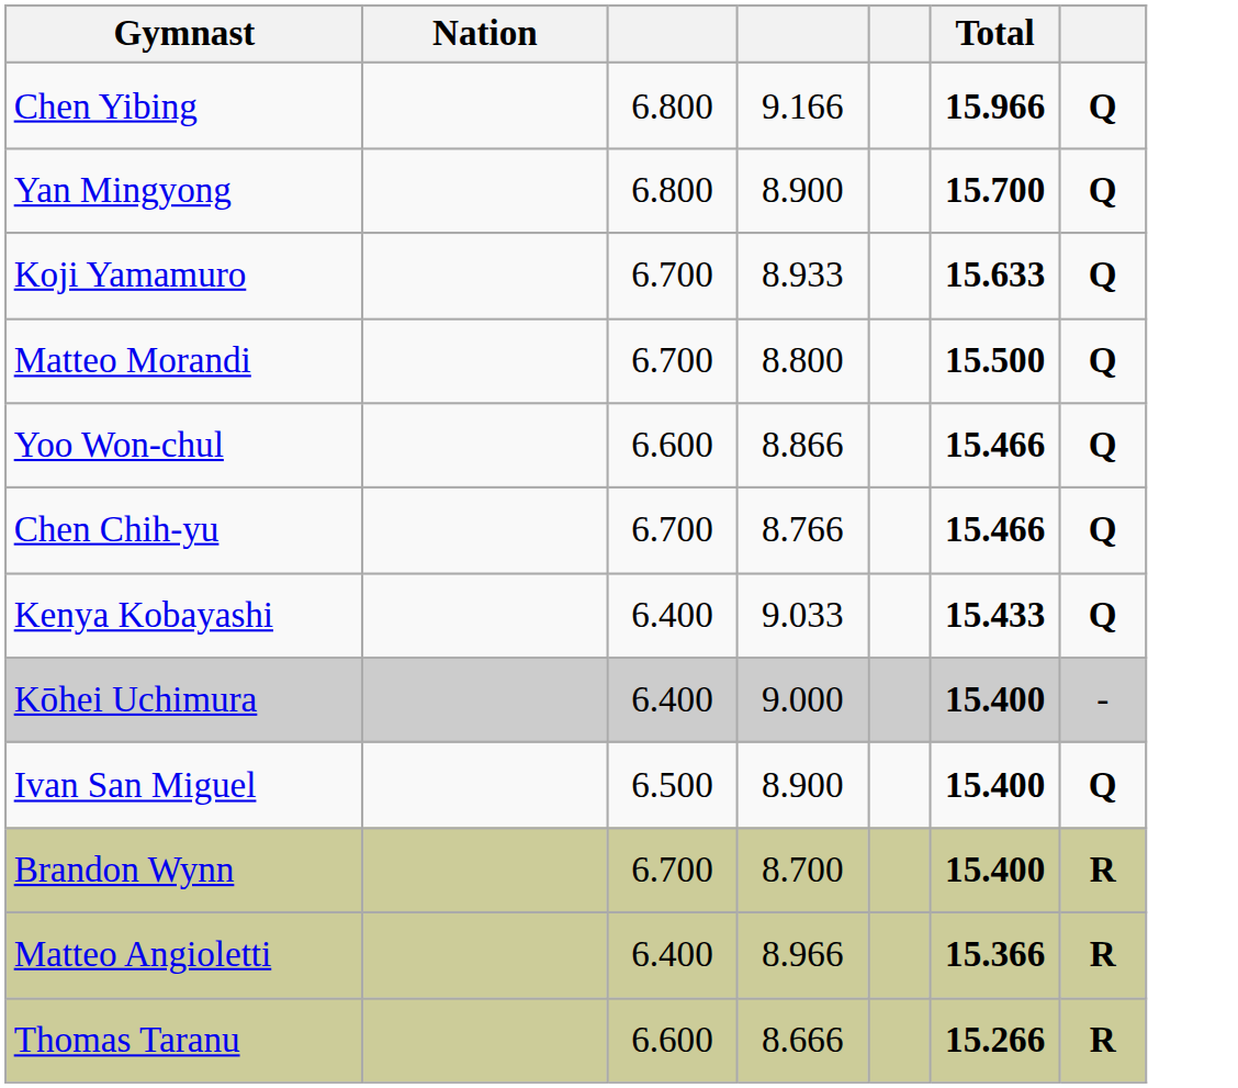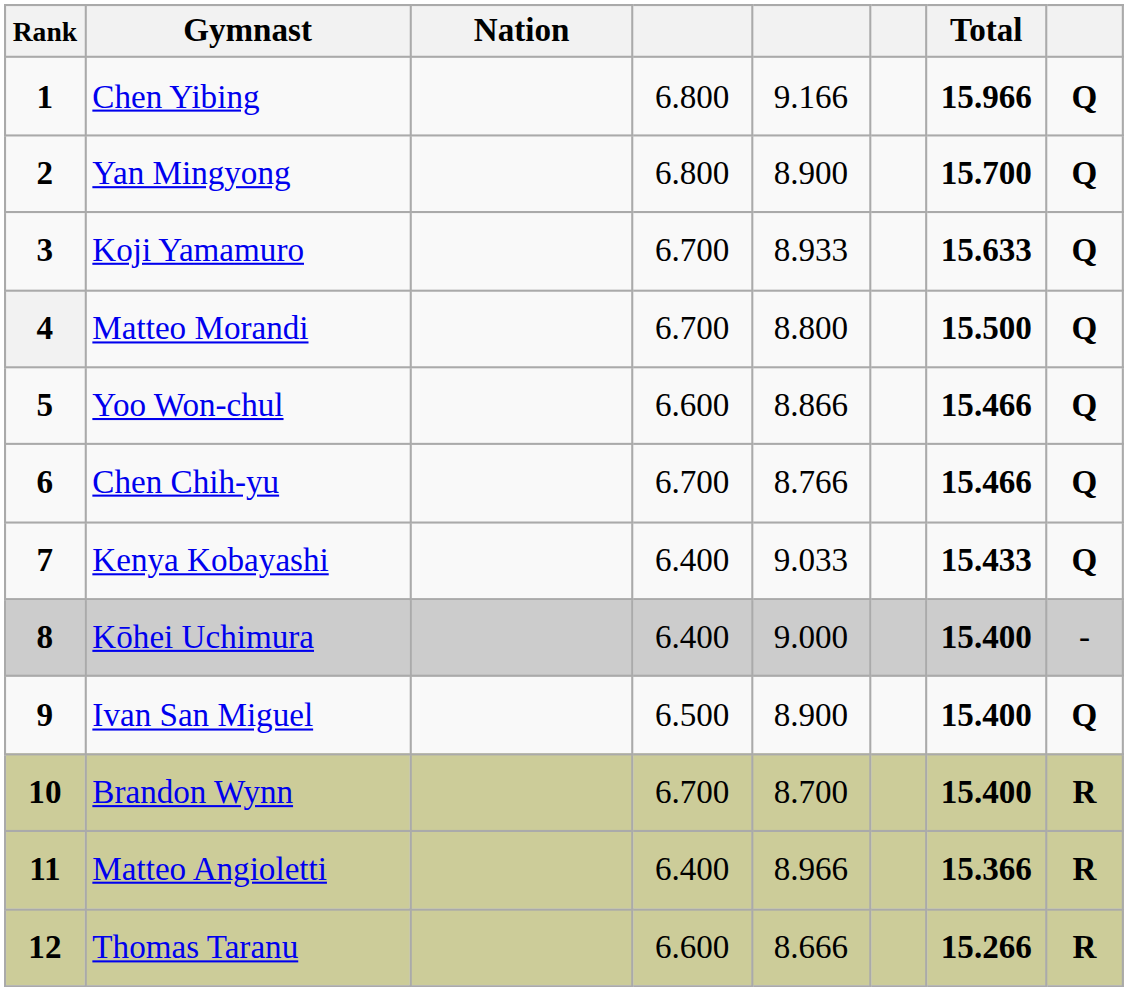 <table class="wikitable sortable" style="text-align:center;">
 <tr>
+<th scope="col"  style="width:15px;"><small>Rank</small></th>
 <th scope="col"  style="width:150px;">Gymnast</th>
 <th scope="col"  style="width:100px;">Nation</th>
 <th scope="col"  style="width:50px;"><small></small></th>
 <th scope="col"  style="width:50px;"><small></small></th>
 <th scope="col"  style="width:20px;"><small></small></th>
 <th scope="col"  style="width:50px;">Total</th>
 <th scope="col"  style="width:30px;"><small></small></th>
 </tr>
 <tr>
+<td scope=row style="text-align:center"><strong>1</strong></td>
 <td style="height:30px; text-align:left;"><a href='#'>Chen Yibing</a></td>
 <td style="text-align:left;"><small></small></td>
 <td>6.800</td>
 <td>9.166</td>
 <td></td>
 <td><strong>15.966</strong></td>
 <td><strong>Q</strong></td>
 </tr>
 <tr>
+<td scope=row style="text-align:center"><strong>2</strong></td>
 <td style="height:30px; text-align:left;"><a href='#'>Yan Mingyong</a></td>
 <td style="text-align:left;"><small></small></td>
 <td>6.800</td>
 <td>8.900</td>
 <td></td>
 <td><strong>15.700</strong></td>
 <td><strong>Q</strong></td>
 </tr>
 <tr>
+<td scope=row style="text-align:center"><strong>3</strong></td>
 <td style="height:30px; text-align:left;"><a href='#'>Koji Yamamuro</a></td>
 <td style="text-align:left;"><small></small></td>
 <td>6.700</td>
 <td>8.933</td>
 <td></td>
 <td><strong>15.633</strong></td>
 <td><strong>Q</strong></td>
 </tr>
 <tr>
+<th scope=row style="text-align:center"><strong>4</strong></th>
 <td style="height:30px; text-align:left;"><a href='#'>Matteo Morandi</a></td>
 <td style="text-align:left;"><small></small></td>
 <td>6.700</td>
 <td>8.800</td>
 <td></td>
 <td><strong>15.500</strong></td>
 <td><strong>Q</strong></td>
 </tr>
 <tr>
+<td scope=row style="text-align:center"><strong>5</strong></td>
 <td style="height:30px; text-align:left;"><a href='#'>Yoo Won-chul</a></td>
 <td style="text-align:left;"><small></small></td>
 <td>6.600</td>
 <td>8.866</td>
 <td></td>
 <td><strong>15.466</strong></td>
 <td><strong>Q</strong></td>
 </tr>
 <tr>
+<td scope=row style="text-align:center"><strong>6</strong></td>
 <td style="height:30px; text-align:left;"><a href='#'>Chen Chih-yu</a></td>
 <td style="text-align:left;"><small></small></td>
 <td>6.700</td>
 <td>8.766</td>
 <td></td>
 <td><strong>15.466</strong></td>
 <td><strong>Q</strong></td>
 </tr>
 <tr>
+<td scope=row style="text-align:center"><strong>7</strong></td>
 <td style="height:30px; text-align:left;"><a href='#'>Kenya Kobayashi</a></td>
 <td style="text-align:left;"><small></small></td>
 <td>6.400</td>
 <td>9.033</td>
 <td></td>
 <td><strong>15.433</strong></td>
 <td><strong>Q</strong></td>
 </tr>
 <tr style="background:#CCCCCC;">
+<td scope=row style="text-align:center"><strong>8</strong></td>
 <td style="height:30px; text-align:left;"><a href='#'>Kōhei Uchimura</a></td>
 <td style="text-align:left;"><small></small></td>
 <td>6.400</td>
 <td>9.000</td>
 <td></td>
 <td><strong>15.400</strong></td>
 <td>-</td>
 </tr>
 <tr>
+<td scope=row style="text-align:center"><strong>9</strong></td>
 <td style="height:30px; text-align:left;"><a href='#'>Ivan San Miguel</a></td>
 <td style="text-align:left;"><small></small></td>
 <td>6.500</td>
 <td>8.900</td>
 <td></td>
 <td><strong>15.400</strong></td>
 <td><strong>Q</strong></td>
 </tr>
 <tr style="background:#CCCC99;">
+<td scope=row style="text-align:center"><strong>10</strong></td>
 <td style="height:30px; text-align:left;"><a href='#'>Brandon Wynn</a></td>
 <td style="text-align:left;"><small></small></td>
 <td>6.700</td>
 <td>8.700</td>
 <td></td>
 <td><strong>15.400</strong></td>
 <td><strong>R</strong></td>
 </tr>
 <tr style="background:#CCCC99;">
+<td scope=row style="text-align:center"><strong>11</strong></td>
 <td style="height:30px; text-align:left;"><a href='#'>Matteo Angioletti</a></td>
 <td style="text-align:left;"><small></small></td>
 <td>6.400</td>
 <td>8.966</td>
 <td></td>
 <td><strong>15.366</strong></td>
 <td><strong>R</strong></td>
 </tr>
 <tr style="background:#CCCC99;">
+<td scope=row style="text-align:center"><strong>12</strong></td>
 <td style="height:30px; text-align:left;"><a href='#'>Thomas Taranu</a></td>
 <td style="text-align:left;"><small></small></td>
 <td>6.600</td>
 <td>8.666</td>
 <td></td>
 <td><strong>15.266</strong></td>
 <td><strong>R</strong></td>
 </tr>
 </table>
